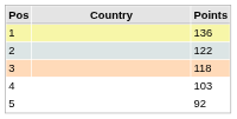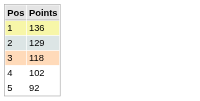 <table cellspacing="1" cellpadding="3" style="border:1px solid #aaa; font-size:90%;">
 <tr style="background:#e4e4e4;">
 <th style="border-bottom:1px solid #aaa; width:10px;">Pos</th>
-<th style="border-bottom:1px solid #aaa; width:200px;">Country</th>
 <th style="border-bottom:1px solid #aaa; width:20px;">Points</th>
 </tr>
 <tr style="background:#f7f6a8;">
 <td>1</td>
-<td></td>
 <td>136</td>
 </tr>
 <tr style="background:#dce5e5;">
 <td>2</td>
-<td></td>
-<td>122</td>
+<td>129</td>
 </tr>
 <tr style="background:#ffdab9;">
 <td>3</td>
-<td></td>
 <td>118</td>
 </tr>
 <tr>
 <td>4</td>
-<td></td>
-<td>103</td>
+<td>102</td>
 </tr>
 <tr>
 <td>5</td>
-<td></td>
 <td>92</td>
 </tr>
 </table>
